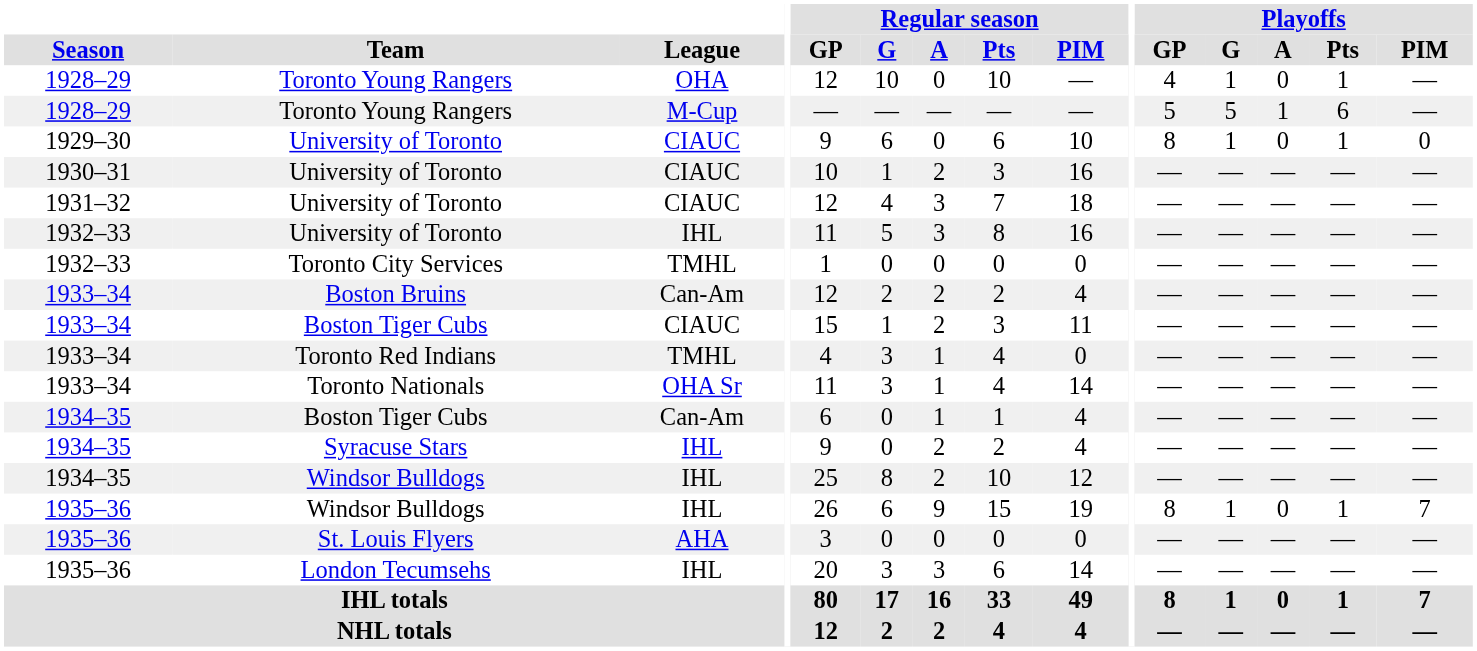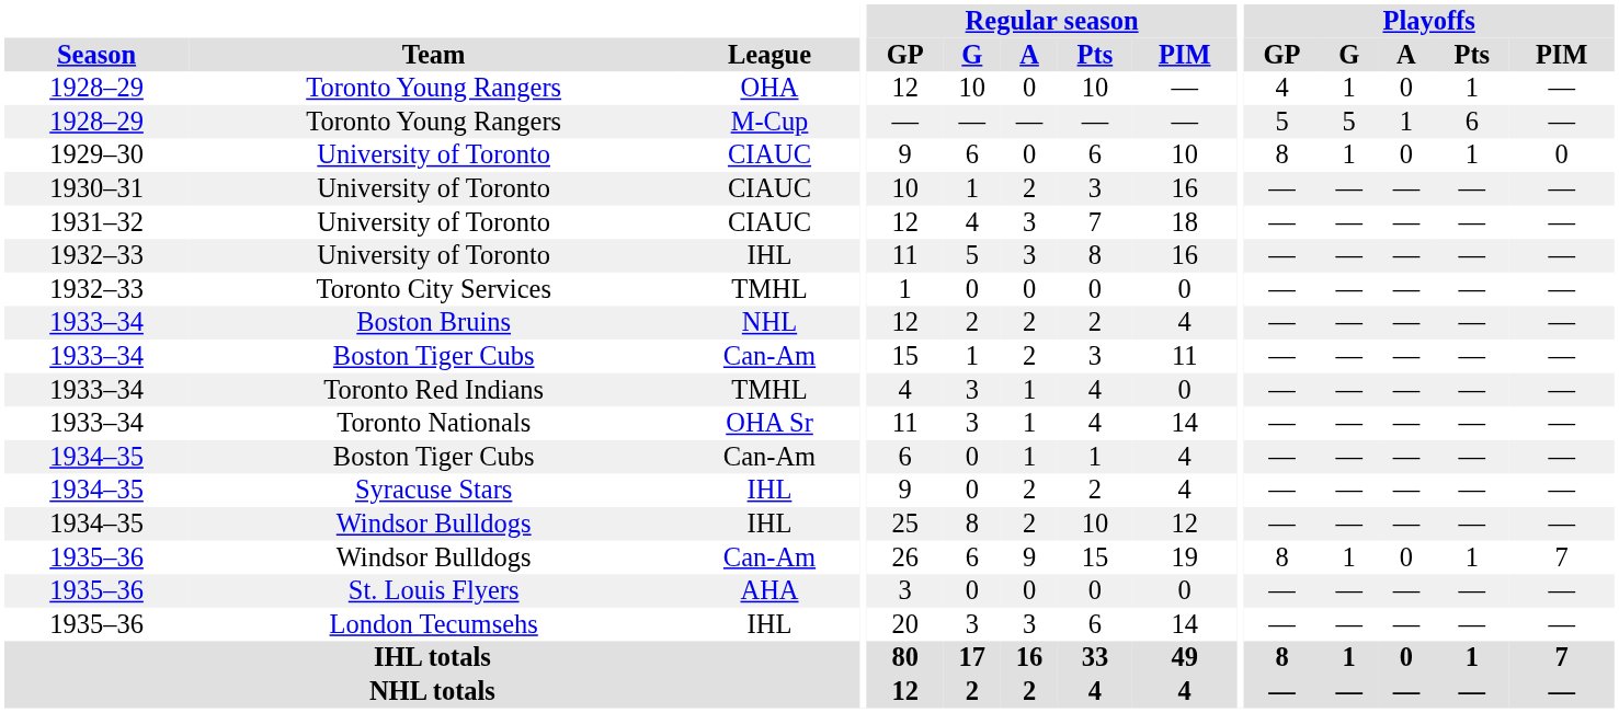 <table border="0" cellpadding="1" cellspacing="0" style="text-align:center; width:60em">
 <tr bgcolor="#e0e0e0">
 <th colspan="3" bgcolor="#ffffff"></th>
 <th rowspan="100" bgcolor="#ffffff"></th>
 <th colspan="5"><a href='#'>Regular season</a></th>
 <th rowspan="100" bgcolor="#ffffff"></th>
 <th colspan="5"><a href='#'>Playoffs</a></th>
 </tr>
 <tr bgcolor="#e0e0e0">
 <th><a href='#'>Season</a></th>
 <th>Team</th>
 <th>League</th>
 <th>GP</th>
 <th><a href='#'>G</a></th>
 <th><a href='#'>A</a></th>
 <th><a href='#'>Pts</a></th>
 <th><a href='#'>PIM</a></th>
 <th>GP</th>
 <th>G</th>
 <th>A</th>
 <th>Pts</th>
 <th>PIM</th>
 </tr>
 <tr>
 <td><a href='#'>1928–29</a></td>
 <td><a href='#'>Toronto Young Rangers</a></td>
 <td><a href='#'>OHA</a></td>
 <td>12</td>
 <td>10</td>
 <td>0</td>
 <td>10</td>
 <td>—</td>
 <td>4</td>
 <td>1</td>
 <td>0</td>
 <td>1</td>
 <td>—</td>
 </tr>
 <tr bgcolor="#f0f0f0">
 <td><a href='#'>1928–29</a></td>
 <td>Toronto Young Rangers</td>
 <td><a href='#'>M-Cup</a></td>
 <td>—</td>
 <td>—</td>
 <td>—</td>
 <td>—</td>
 <td>—</td>
 <td>5</td>
 <td>5</td>
 <td>1</td>
 <td>6</td>
 <td>—</td>
 </tr>
 <tr>
 <td>1929–30</td>
 <td><a href='#'>University of Toronto</a></td>
 <td><a href='#'>CIAUC</a></td>
 <td>9</td>
 <td>6</td>
 <td>0</td>
 <td>6</td>
 <td>10</td>
 <td>8</td>
 <td>1</td>
 <td>0</td>
 <td>1</td>
 <td>0</td>
 </tr>
 <tr bgcolor="#f0f0f0">
 <td>1930–31</td>
 <td>University of Toronto</td>
 <td>CIAUC</td>
 <td>10</td>
 <td>1</td>
 <td>2</td>
 <td>3</td>
 <td>16</td>
 <td>—</td>
 <td>—</td>
 <td>—</td>
 <td>—</td>
 <td>—</td>
 </tr>
 <tr>
 <td>1931–32</td>
 <td>University of Toronto</td>
 <td>CIAUC</td>
 <td>12</td>
 <td>4</td>
 <td>3</td>
 <td>7</td>
 <td>18</td>
 <td>—</td>
 <td>—</td>
 <td>—</td>
 <td>—</td>
 <td>—</td>
 </tr>
 <tr bgcolor="#f0f0f0">
 <td>1932–33</td>
 <td>University of Toronto</td>
 <td>IHL</td>
 <td>11</td>
 <td>5</td>
 <td>3</td>
 <td>8</td>
 <td>16</td>
 <td>—</td>
 <td>—</td>
 <td>—</td>
 <td>—</td>
 <td>—</td>
 </tr>
 <tr>
 <td>1932–33</td>
 <td>Toronto City Services</td>
 <td>TMHL</td>
 <td>1</td>
 <td>0</td>
 <td>0</td>
 <td>0</td>
 <td>0</td>
 <td>—</td>
 <td>—</td>
 <td>—</td>
 <td>—</td>
 <td>—</td>
 </tr>
 <tr bgcolor="#f0f0f0">
 <td><a href='#'>1933–34</a></td>
 <td><a href='#'>Boston Bruins</a></td>
-<td>Can-Am</td>
+<td><a href='#'>NHL</a></td>
 <td>12</td>
 <td>2</td>
 <td>2</td>
 <td>2</td>
 <td>4</td>
 <td>—</td>
 <td>—</td>
 <td>—</td>
 <td>—</td>
 <td>—</td>
 </tr>
 <tr>
 <td><a href='#'>1933–34</a></td>
 <td><a href='#'>Boston Tiger Cubs</a></td>
-<td>CIAUC</td>
+<td><a href='#'>Can-Am</a></td>
 <td>15</td>
 <td>1</td>
 <td>2</td>
 <td>3</td>
 <td>11</td>
 <td>—</td>
 <td>—</td>
 <td>—</td>
 <td>—</td>
 <td>—</td>
 </tr>
 <tr bgcolor="#f0f0f0">
 <td>1933–34</td>
 <td>Toronto Red Indians</td>
 <td>TMHL</td>
 <td>4</td>
 <td>3</td>
 <td>1</td>
 <td>4</td>
 <td>0</td>
 <td>—</td>
 <td>—</td>
 <td>—</td>
 <td>—</td>
 <td>—</td>
 </tr>
 <tr>
 <td>1933–34</td>
 <td>Toronto Nationals</td>
 <td><a href='#'>OHA Sr</a></td>
 <td>11</td>
 <td>3</td>
 <td>1</td>
 <td>4</td>
 <td>14</td>
 <td>—</td>
 <td>—</td>
 <td>—</td>
 <td>—</td>
 <td>—</td>
 </tr>
 <tr bgcolor="#f0f0f0">
 <td><a href='#'>1934–35</a></td>
 <td>Boston Tiger Cubs</td>
 <td>Can-Am</td>
 <td>6</td>
 <td>0</td>
 <td>1</td>
 <td>1</td>
 <td>4</td>
 <td>—</td>
 <td>—</td>
 <td>—</td>
 <td>—</td>
 <td>—</td>
 </tr>
 <tr>
 <td><a href='#'>1934–35</a></td>
 <td><a href='#'>Syracuse Stars</a></td>
 <td><a href='#'>IHL</a></td>
 <td>9</td>
 <td>0</td>
 <td>2</td>
 <td>2</td>
 <td>4</td>
 <td>—</td>
 <td>—</td>
 <td>—</td>
 <td>—</td>
 <td>—</td>
 </tr>
 <tr bgcolor="#f0f0f0">
 <td>1934–35</td>
 <td><a href='#'>Windsor Bulldogs</a></td>
 <td>IHL</td>
 <td>25</td>
 <td>8</td>
 <td>2</td>
 <td>10</td>
 <td>12</td>
 <td>—</td>
 <td>—</td>
 <td>—</td>
 <td>—</td>
 <td>—</td>
 </tr>
 <tr>
 <td><a href='#'>1935–36</a></td>
 <td>Windsor Bulldogs</td>
-<td>IHL</td>
+<td><a href='#'>Can-Am</a></td>
 <td>26</td>
 <td>6</td>
 <td>9</td>
 <td>15</td>
 <td>19</td>
 <td>8</td>
 <td>1</td>
 <td>0</td>
 <td>1</td>
 <td>7</td>
 </tr>
 <tr bgcolor="#f0f0f0">
 <td><a href='#'>1935–36</a></td>
 <td><a href='#'>St. Louis Flyers</a></td>
 <td><a href='#'>AHA</a></td>
 <td>3</td>
 <td>0</td>
 <td>0</td>
 <td>0</td>
 <td>0</td>
 <td>—</td>
 <td>—</td>
 <td>—</td>
 <td>—</td>
 <td>—</td>
 </tr>
 <tr>
 <td>1935–36</td>
 <td><a href='#'>London Tecumsehs</a></td>
 <td>IHL</td>
 <td>20</td>
 <td>3</td>
 <td>3</td>
 <td>6</td>
 <td>14</td>
 <td>—</td>
 <td>—</td>
 <td>—</td>
 <td>—</td>
 <td>—</td>
 </tr>
 <tr bgcolor="#e0e0e0">
 <th colspan="3">IHL totals</th>
 <th>80</th>
 <th>17</th>
 <th>16</th>
 <th>33</th>
 <th>49</th>
 <th>8</th>
 <th>1</th>
 <th>0</th>
 <th>1</th>
 <th>7</th>
 </tr>
 <tr bgcolor="#e0e0e0">
 <th colspan="3">NHL totals</th>
 <th>12</th>
 <th>2</th>
 <th>2</th>
 <th>4</th>
 <th>4</th>
 <th>—</th>
 <th>—</th>
 <th>—</th>
 <th>—</th>
 <th>—</th>
 </tr>
 </table>
